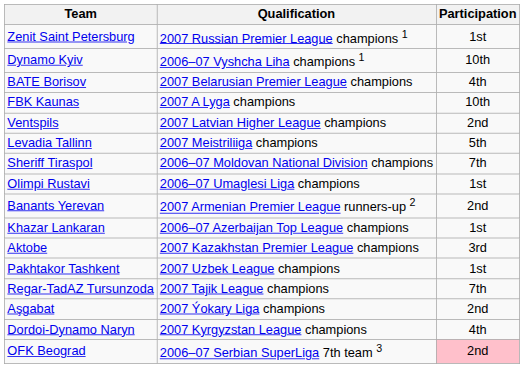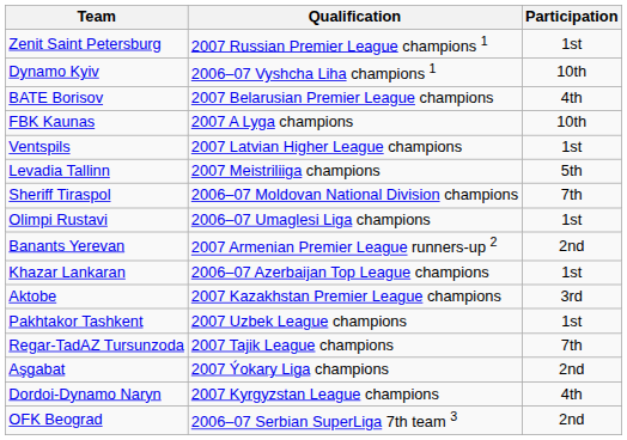 <table class="wikitable">
 <tr>
 <th>Team</th>
 <th>Qualification</th>
 <th>Participation</th>
 </tr>
 <tr>
 <td> <a href='#'>Zenit Saint Petersburg</a></td>
 <td><a href='#'>2007 Russian Premier League</a> champions <sup>1</sup></td>
 <td align=center>1st</td>
 </tr>
 <tr>
 <td> <a href='#'>Dynamo Kyiv</a></td>
 <td><a href='#'>2006–07 Vyshcha Liha</a> champions <sup>1</sup></td>
 <td align=center>10th</td>
 </tr>
 <tr>
 <td> <a href='#'>BATE Borisov</a></td>
 <td><a href='#'>2007 Belarusian Premier League</a> champions</td>
 <td align=center>4th</td>
 </tr>
 <tr>
 <td> <a href='#'>FBK Kaunas</a></td>
 <td><a href='#'>2007 A Lyga</a> champions</td>
 <td align=center>10th</td>
 </tr>
 <tr>
 <td> <a href='#'>Ventspils</a></td>
 <td><a href='#'>2007 Latvian Higher League</a> champions</td>
-<td align=center>2nd</td>
+<td align=center>1st</td>
 </tr>
 <tr>
 <td> <a href='#'>Levadia Tallinn</a></td>
 <td><a href='#'>2007 Meistriliiga</a> champions</td>
 <td align=center>5th</td>
 </tr>
 <tr>
 <td> <a href='#'>Sheriff Tiraspol</a></td>
 <td><a href='#'>2006–07 Moldovan National Division</a> champions</td>
 <td align=center>7th</td>
 </tr>
 <tr>
 <td> <a href='#'>Olimpi Rustavi</a></td>
 <td><a href='#'>2006–07 Umaglesi Liga</a> champions</td>
 <td align=center>1st</td>
 </tr>
 <tr>
 <td> <a href='#'>Banants Yerevan</a></td>
 <td><a href='#'>2007 Armenian Premier League</a> runners-up <sup>2</sup></td>
 <td align=center>2nd</td>
 </tr>
 <tr>
 <td> <a href='#'>Khazar Lankaran</a></td>
 <td><a href='#'>2006–07 Azerbaijan Top League</a> champions</td>
 <td align=center>1st</td>
 </tr>
 <tr>
 <td> <a href='#'>Aktobe</a></td>
 <td><a href='#'>2007 Kazakhstan Premier League</a> champions</td>
 <td align=center>3rd</td>
 </tr>
 <tr>
 <td> <a href='#'>Pakhtakor Tashkent</a></td>
 <td><a href='#'>2007 Uzbek League</a> champions</td>
 <td align=center>1st</td>
 </tr>
 <tr>
 <td> <a href='#'>Regar-TadAZ Tursunzoda</a></td>
 <td><a href='#'>2007 Tajik League</a> champions</td>
 <td align=center>7th</td>
 </tr>
 <tr>
 <td> <a href='#'>Aşgabat</a></td>
 <td><a href='#'>2007 Ýokary Liga</a> champions</td>
 <td align=center>2nd</td>
 </tr>
 <tr>
 <td> <a href='#'>Dordoi-Dynamo Naryn</a></td>
 <td><a href='#'>2007 Kyrgyzstan League</a> champions</td>
 <td align=center>4th</td>
 </tr>
 <tr>
 <td> <a href='#'>OFK Beograd</a></td>
 <td><a href='#'>2006–07 Serbian SuperLiga</a> 7th team <sup>3</sup></td>
-<td align=center style="background: pink;">2nd</td>
+<td align=center>2nd</td>
 </tr>
 </table>
